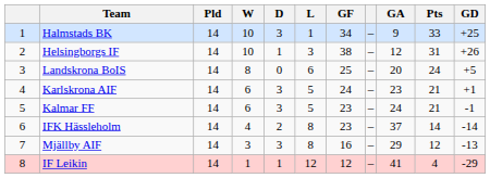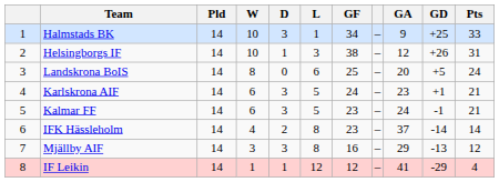 <table class="wikitable" style="text-align: center">
 <tr>
 <th style="width: 40px;"></th>
 <th style="width: 200px;">Team</th>
 <th style="width: 45px;">Pld</th>
 <th style="width: 35px;">W</th>
 <th style="width: 35px;">D</th>
 <th style="width: 35px;">L</th>
 <th style="width: 45px;">GF</th>
 <th></th>
 <th style="width: 45px;">GA</th>
+<th style="width: 35px;">GD</th>
 <th style="width: 45px;">Pts</th>
-<th style="width: 35px;">GD</th>
 </tr>
 <tr style="background: #d2e6ff">
 <td>1</td>
 <td style="text-align: left;"><a href='#'>Halmstads BK</a></td>
 <td>14</td>
 <td>10</td>
 <td>3</td>
 <td>1</td>
 <td>34</td>
 <td>–</td>
 <td>9</td>
+<td>+25</td>
 <td>33</td>
-<td>+25</td>
 </tr>
 <tr>
 <td>2</td>
 <td style="text-align: left;"><a href='#'>Helsingborgs IF</a></td>
 <td>14</td>
 <td>10</td>
 <td>1</td>
 <td>3</td>
 <td>38</td>
 <td>–</td>
 <td>12</td>
+<td>+26</td>
 <td>31</td>
-<td>+26</td>
 </tr>
 <tr>
 <td>3</td>
 <td style="text-align: left;"><a href='#'>Landskrona BoIS</a></td>
 <td>14</td>
 <td>8</td>
 <td>0</td>
 <td>6</td>
 <td>25</td>
 <td>–</td>
 <td>20</td>
+<td>+5</td>
 <td>24</td>
-<td>+5</td>
 </tr>
 <tr>
 <td>4</td>
 <td style="text-align: left;"><a href='#'>Karlskrona AIF</a></td>
 <td>14</td>
 <td>6</td>
 <td>3</td>
 <td>5</td>
 <td>24</td>
 <td>–</td>
 <td>23</td>
+<td>+1</td>
 <td>21</td>
-<td>+1</td>
 </tr>
 <tr>
 <td>5</td>
 <td style="text-align: left;"><a href='#'>Kalmar FF</a></td>
 <td>14</td>
 <td>6</td>
 <td>3</td>
 <td>5</td>
 <td>23</td>
 <td>–</td>
 <td>24</td>
+<td>-1</td>
 <td>21</td>
-<td>-1</td>
 </tr>
 <tr>
 <td>6</td>
 <td style="text-align: left;"><a href='#'>IFK Hässleholm</a></td>
 <td>14</td>
 <td>4</td>
 <td>2</td>
 <td>8</td>
 <td>23</td>
 <td>–</td>
 <td>37</td>
+<td>-14</td>
 <td>14</td>
-<td>-14</td>
 </tr>
 <tr>
 <td>7</td>
 <td style="text-align: left;"><a href='#'>Mjällby AIF</a></td>
 <td>14</td>
 <td>3</td>
 <td>3</td>
 <td>8</td>
 <td>16</td>
 <td>–</td>
 <td>29</td>
+<td>-13</td>
 <td>12</td>
-<td>-13</td>
 </tr>
 <tr style="background: #ffd1d1">
 <td>8</td>
 <td style="text-align: left;"><a href='#'>IF Leikin</a></td>
 <td>14</td>
 <td>1</td>
 <td>1</td>
 <td>12</td>
 <td>12</td>
 <td>–</td>
 <td>41</td>
+<td>-29</td>
 <td>4</td>
-<td>-29</td>
 </tr>
 </table>
